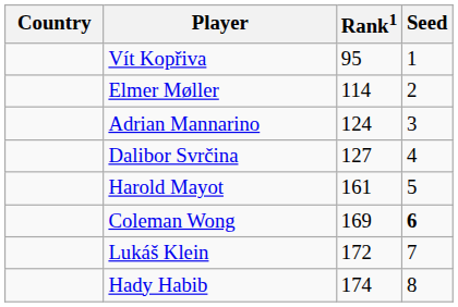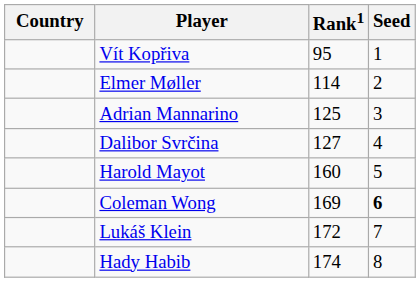 <table class="sortable wikitable">
 <tr>
 <th width="70">Country</th>
 <th width="175">Player</th>
 <th>Rank<sup>1</sup></th>
 <th>Seed</th>
 </tr>
 <tr>
 <td></td>
 <td><a href='#'>Vít Kopřiva</a></td>
 <td>95</td>
 <td>1</td>
 </tr>
 <tr>
 <td></td>
 <td><a href='#'>Elmer Møller</a></td>
 <td>114</td>
 <td>2</td>
 </tr>
 <tr>
 <td></td>
 <td><a href='#'>Adrian Mannarino</a></td>
-<td>124</td>
+<td>125</td>
 <td>3</td>
 </tr>
 <tr>
 <td></td>
 <td><a href='#'>Dalibor Svrčina</a></td>
 <td>127</td>
 <td>4</td>
 </tr>
 <tr>
 <td></td>
 <td><a href='#'>Harold Mayot</a></td>
-<td>161</td>
+<td>160</td>
 <td>5</td>
 </tr>
 <tr>
 <td></td>
 <td><a href='#'>Coleman Wong</a></td>
 <td>169</td>
 <td><strong>6</strong></td>
 </tr>
 <tr>
 <td></td>
 <td><a href='#'>Lukáš Klein</a></td>
 <td>172</td>
 <td>7</td>
 </tr>
 <tr>
 <td></td>
 <td><a href='#'>Hady Habib</a></td>
 <td>174</td>
 <td>8</td>
 </tr>
 </table>
